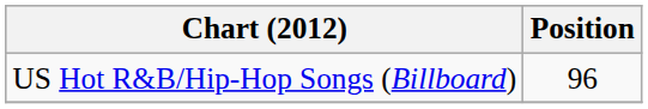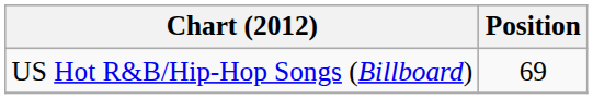 <table class="wikitable">
 <tr>
 <th scope="col">Chart (2012)</th>
 <th scope="col">Position</th>
 </tr>
 <tr>
 <td>US <a href='#'>Hot R&B/Hip-Hop Songs</a> (<em><a href='#'>Billboard</a></em>)</td>
-<td style="text-align:center;">96</td>
+<td style="text-align:center;">69</td>
 </tr>
 <tr>
 </tr>
 </table>
